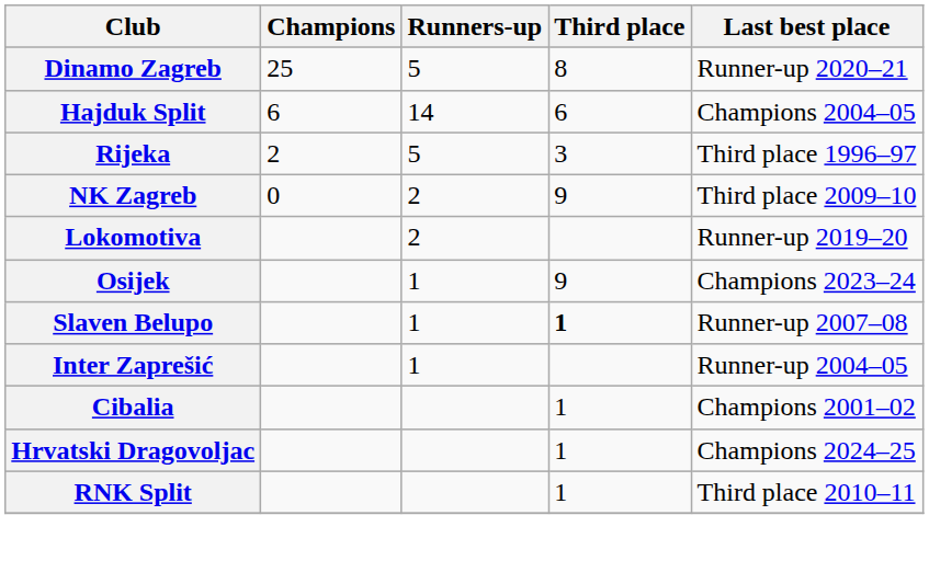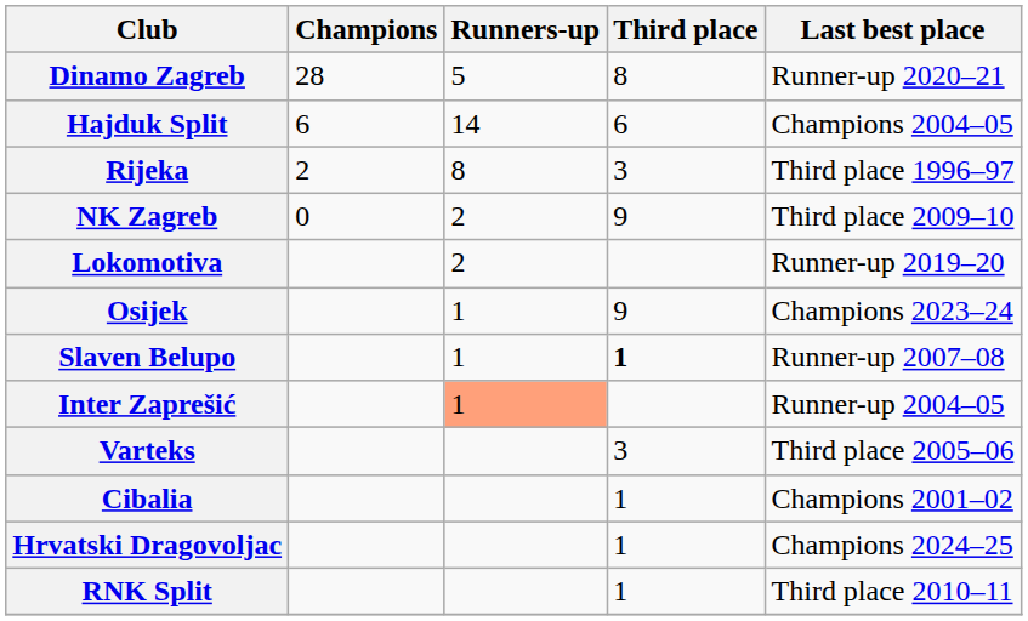 <table class="wikitable sortable plainrowheaders" style="font-size:98%;">
 <tr>
 <th scope="col">Club</th>
 <th scope="col">Champions</th>
 <th scope="col">Runners-up</th>
 <th scope="col">Third place</th>
 <th scope="col">Last best place</th>
 </tr>
 <tr>
 <th scope=row><strong><a href='#'>Dinamo Zagreb</a></strong></th>
-<td>25</td>
+<td>28</td>
 <td>5</td>
 <td>8</td>
 <td>Runner-up <a href='#'>2020–21</a></td>
 </tr>
 <tr>
 <th scope=row><strong><a href='#'>Hajduk Split</a></strong></th>
 <td>6</td>
 <td>14</td>
 <td>6</td>
 <td>Champions <a href='#'>2004–05</a></td>
 </tr>
 <tr>
 <th scope=row><strong><a href='#'>Rijeka</a></strong></th>
 <td>2</td>
-<td>5</td>
+<td>8</td>
 <td>3</td>
 <td>Third place <a href='#'>1996–97</a></td>
 </tr>
 <tr>
 <th scope=row><strong><a href='#'>NK Zagreb</a></strong></th>
 <td>0</td>
 <td>2</td>
 <td>9</td>
 <td>Third place <a href='#'>2009–10</a></td>
 </tr>
 <tr>
 <th scope=row><a href='#'>Lokomotiva</a></th>
 <td></td>
 <td>2</td>
 <td></td>
 <td>Runner-up <a href='#'>2019–20</a></td>
 </tr>
 <tr>
 <th scope=row><a href='#'>Osijek</a></th>
 <td></td>
 <td>1</td>
 <td>9</td>
 <td>Champions <a href='#'>2023–24</a></td>
 </tr>
 <tr>
 <th scope=row><a href='#'>Slaven Belupo</a></th>
 <td></td>
 <td>1</td>
 <td><strong>1</strong></td>
 <td>Runner-up <a href='#'>2007–08</a></td>
 </tr>
 <tr>
 <th scope=row><a href='#'>Inter Zaprešić</a></th>
 <td></td>
-<td>1</td>
+<td style="background: lightsalmon;">1</td>
 <td></td>
 <td>Runner-up <a href='#'>2004–05</a></td>
+</tr>
+<tr>
+<th scope=row><a href='#'>Varteks</a></th>
+<td></td>
+<td></td>
+<td>3</td>
+<td>Third place <a href='#'>2005–06</a></td>
 </tr>
 <tr>
 <th scope=row><a href='#'>Cibalia</a></th>
 <td></td>
 <td></td>
 <td>1</td>
 <td>Champions <a href='#'>2001–02</a></td>
 </tr>
 <tr>
 <th scope=row><a href='#'>Hrvatski Dragovoljac</a></th>
 <td></td>
 <td></td>
 <td>1</td>
 <td>Champions <a href='#'>2024–25</a></td>
 </tr>
 <tr>
 <th scope=row><a href='#'>RNK Split</a></th>
 <td></td>
 <td></td>
 <td>1</td>
 <td>Third place <a href='#'>2010–11</a></td>
 </tr>
 <tr>
 </tr>
 </table>
